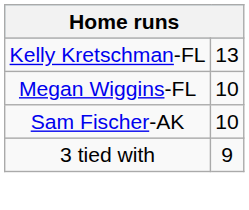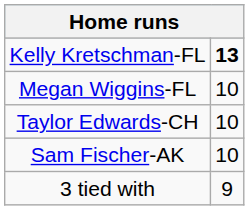 <table class="wikitable" style="font-size:95%; text-align:center;">
 <tr style="background:lightblue;"||>
 <th colspan=2>Home runs</th>
 </tr>
 <tr>
 <td><a href='#'>Kelly Kretschman</a>-FL</td>
-<td>13</td>
+<td><strong>13</strong></td>
 </tr>
 <tr>
 <td><a href='#'>Megan Wiggins</a>-FL</td>
+<td>10</td>
+</tr>
+<tr>
+<td><a href='#'>Taylor Edwards</a>-CH</td>
 <td>10</td>
 </tr>
 <tr>
 <td><a href='#'>Sam Fischer</a>-AK</td>
 <td>10</td>
 </tr>
 <tr>
 <td>3 tied with</td>
 <td>9</td>
 </tr>
 </table>
